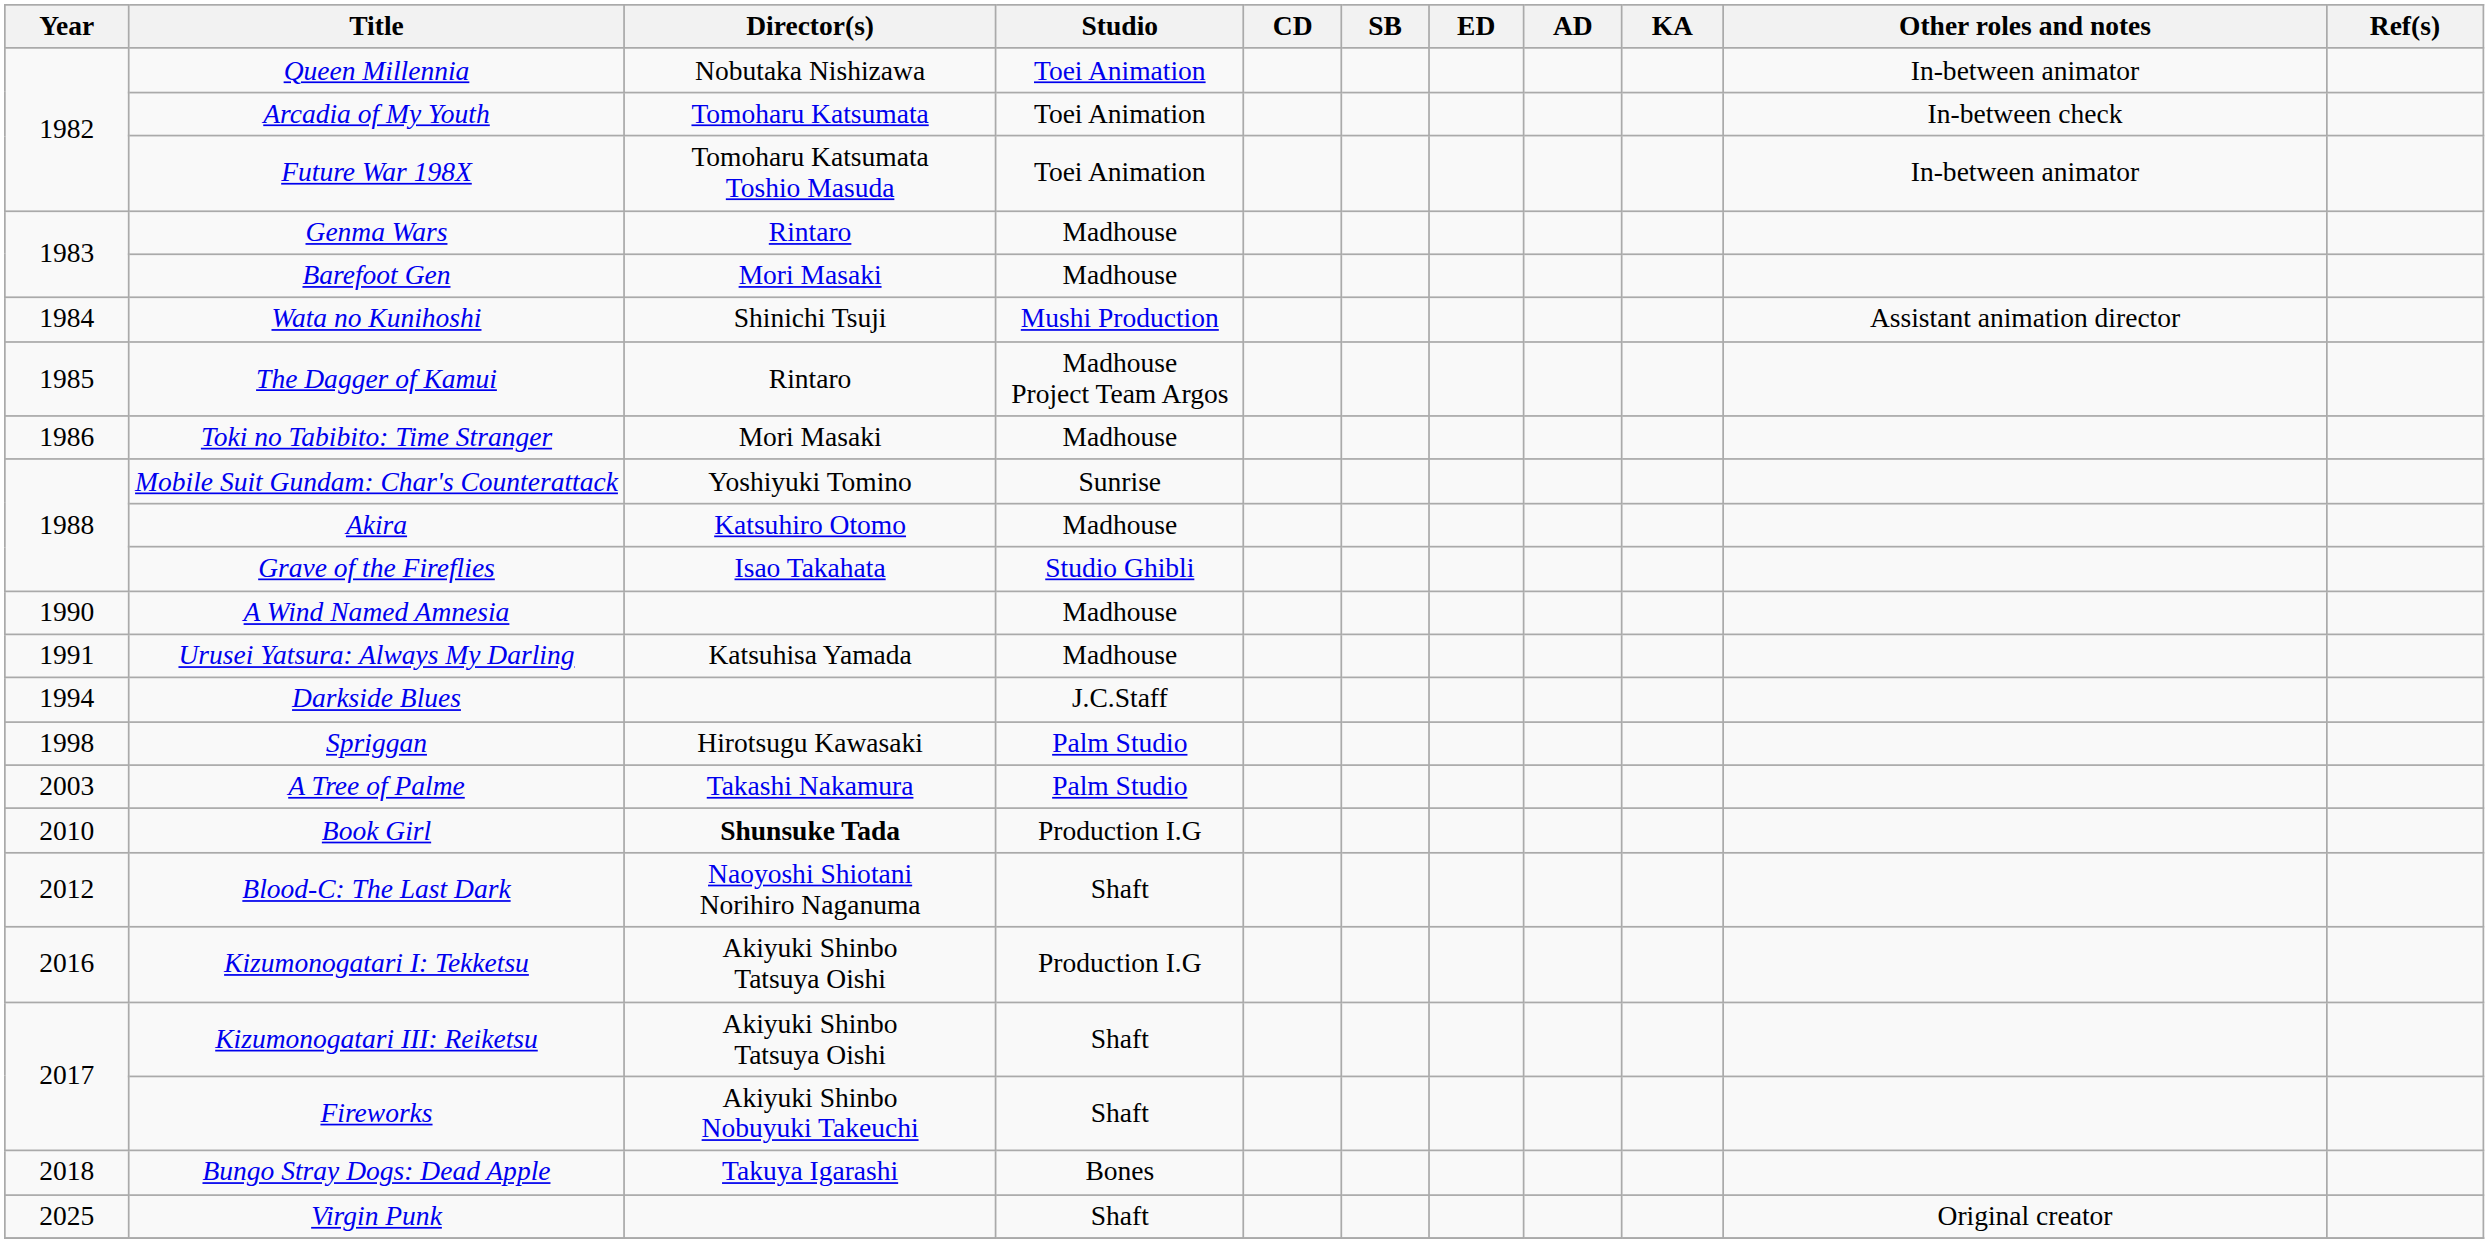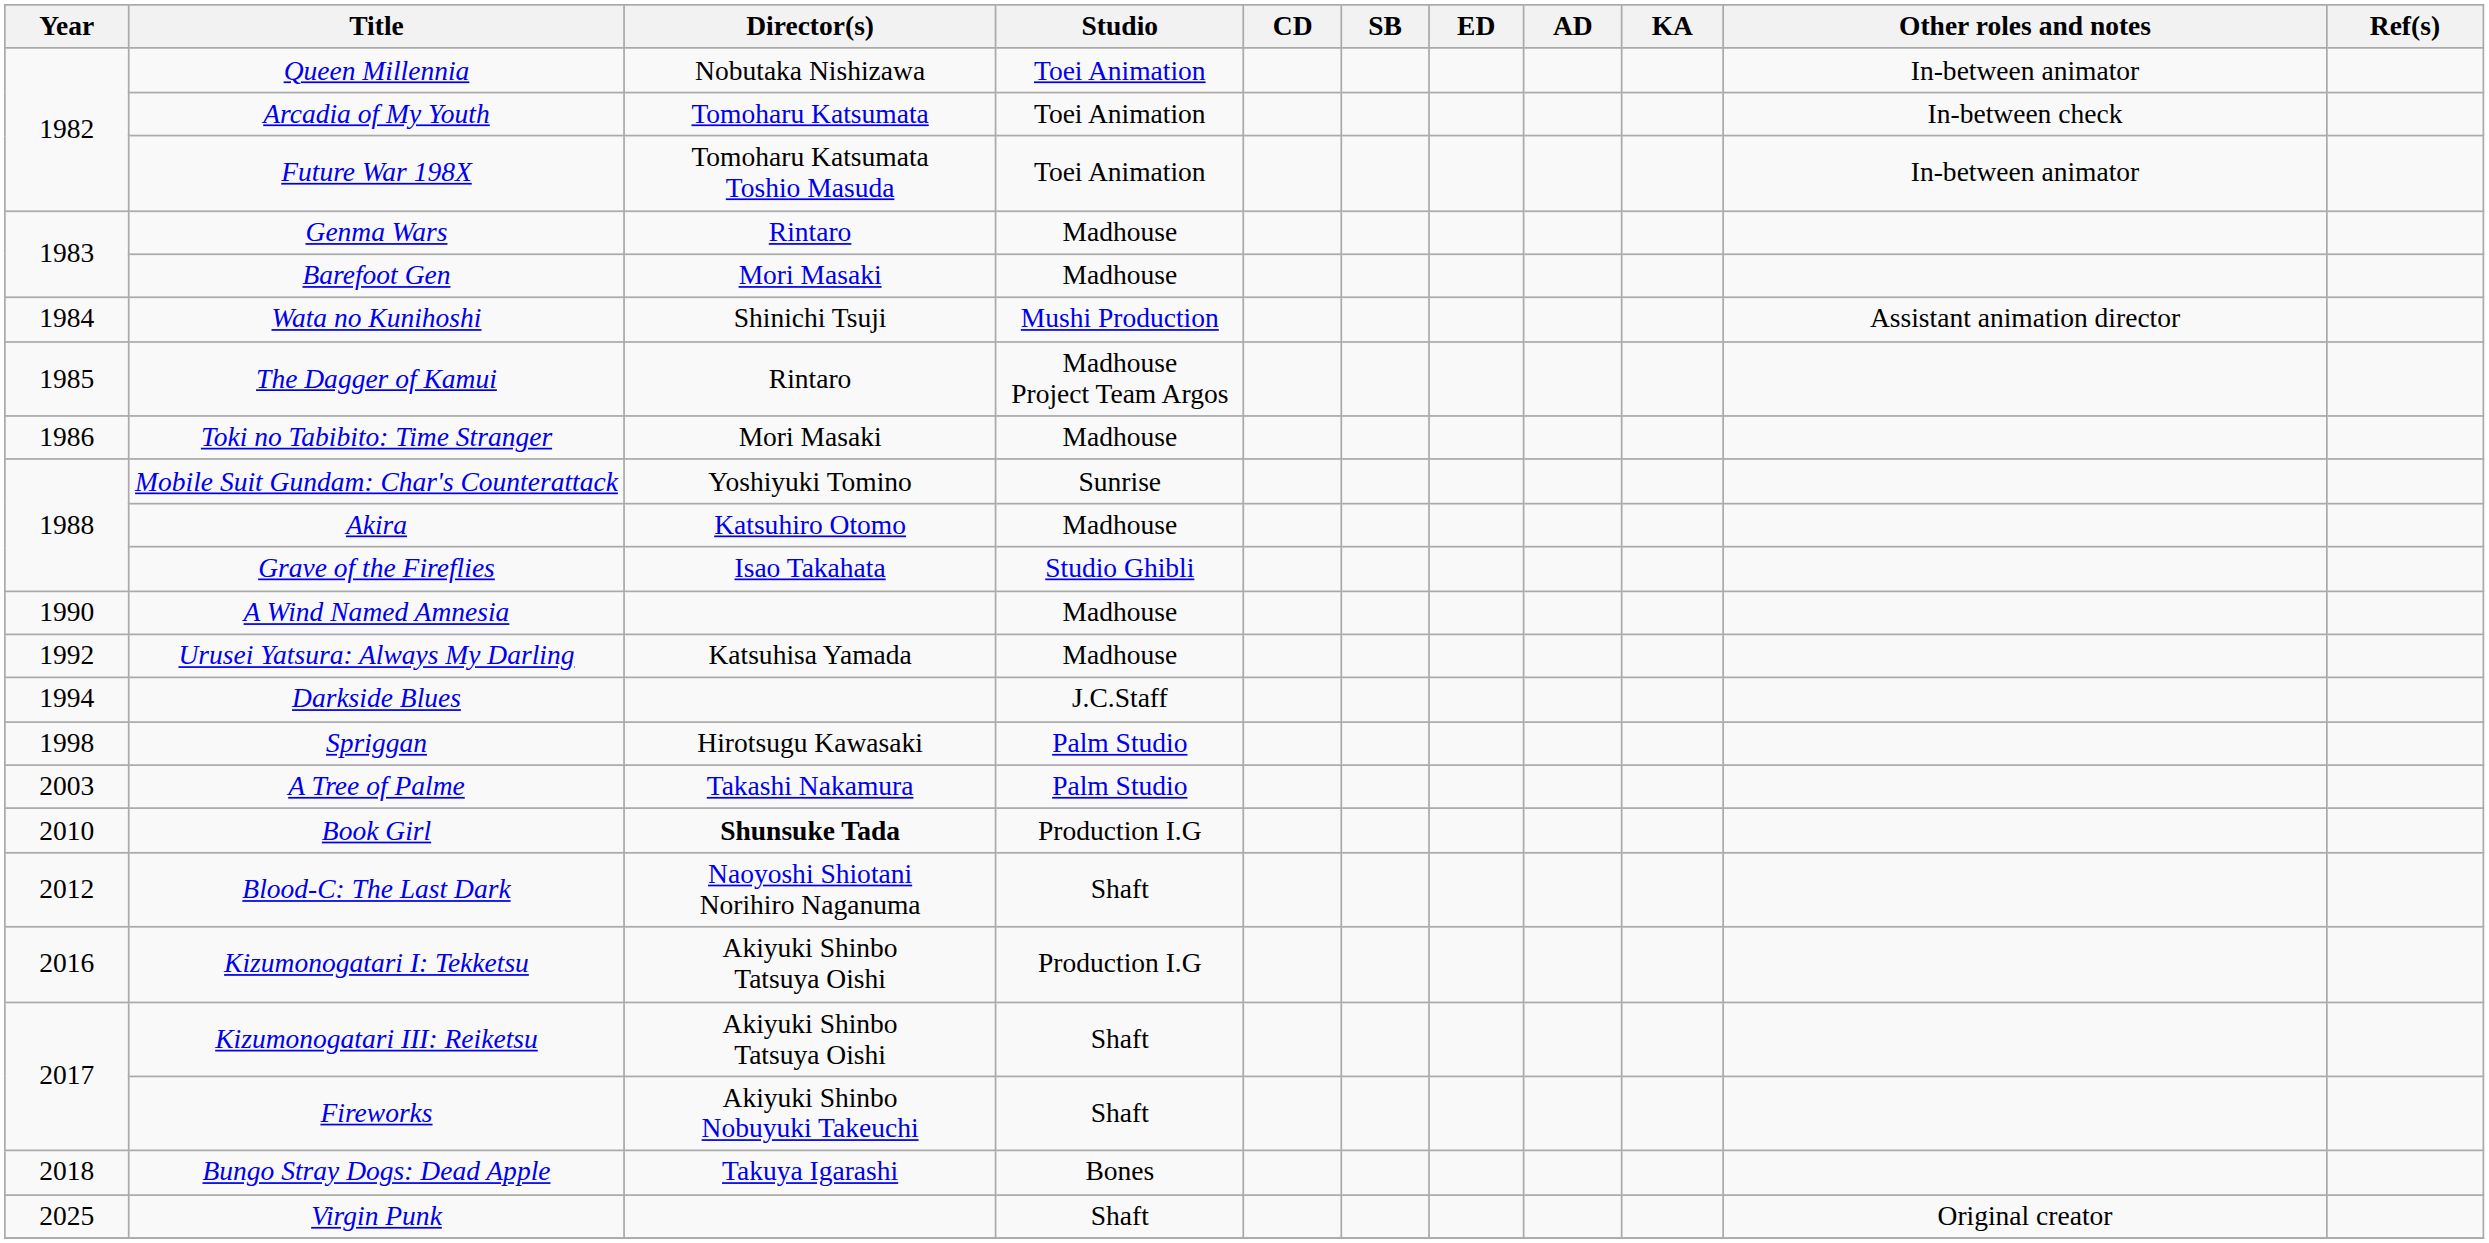 <table class="wikitable sortable" style="text-align:center; margin=auto; ">
 <tr>
 <th scope="col" width=5%>Year</th>
 <th scope="col" width=20%>Title</th>
 <th scope="col" width=15%>Director(s)</th>
 <th scope="col" width=10%>Studio</th>
 <th scope="col" class="unsortable">CD</th>
 <th scope="col" class="unsortable">SB</th>
 <th scope="col" class="unsortable">ED</th>
 <th scope="col" class="unsortable">AD</th>
 <th scope="col" class="unsortable">KA</th>
 <th scope="col" class="unsortable">Other roles and notes</th>
 <th scope="col" class="unsortable">Ref(s)</th>
 </tr>
 <tr>
 <td rowspan="3">1982</td>
 <td><em><a href='#'>Queen Millennia</a></em></td>
 <td>Nobutaka Nishizawa</td>
 <td><a href='#'>Toei Animation</a></td>
 <td></td>
 <td></td>
 <td></td>
 <td></td>
 <td></td>
 <td>In-between animator</td>
 <td></td>
 </tr>
 <tr>
 <td><em><a href='#'>Arcadia of My Youth</a></em></td>
 <td><a href='#'>Tomoharu Katsumata</a></td>
 <td>Toei Animation</td>
 <td></td>
 <td></td>
 <td></td>
 <td></td>
 <td></td>
 <td>In-between check</td>
 <td></td>
 </tr>
 <tr>
 <td><em><a href='#'>Future War 198X</a></em></td>
 <td>Tomoharu Katsumata<br><a href='#'>Toshio Masuda</a></td>
 <td>Toei Animation</td>
 <td></td>
 <td></td>
 <td></td>
 <td></td>
 <td></td>
 <td>In-between animator</td>
 <td></td>
 </tr>
 <tr>
 <td rowspan="2">1983</td>
 <td><em><a href='#'>Genma Wars</a></em></td>
 <td><a href='#'>Rintaro</a></td>
 <td>Madhouse</td>
 <td></td>
 <td></td>
 <td></td>
 <td></td>
 <td></td>
 <td></td>
 <td></td>
 </tr>
 <tr>
 <td><em><a href='#'>Barefoot Gen</a></em></td>
 <td><a href='#'>Mori Masaki</a></td>
 <td>Madhouse</td>
 <td></td>
 <td></td>
 <td></td>
 <td></td>
 <td></td>
 <td></td>
 <td></td>
 </tr>
 <tr>
 <td>1984</td>
 <td><em><a href='#'>Wata no Kunihoshi</a></em></td>
 <td>Shinichi Tsuji</td>
 <td><a href='#'>Mushi Production</a></td>
 <td></td>
 <td></td>
 <td></td>
 <td></td>
 <td></td>
 <td>Assistant animation director</td>
 <td></td>
 </tr>
 <tr>
 <td>1985</td>
 <td><em><a href='#'>The Dagger of Kamui</a></em></td>
 <td>Rintaro</td>
 <td>Madhouse<br>Project Team Argos</td>
 <td></td>
 <td></td>
 <td></td>
 <td></td>
 <td></td>
 <td></td>
 <td></td>
 </tr>
 <tr>
 <td>1986</td>
 <td><em><a href='#'>Toki no Tabibito: Time Stranger</a></em></td>
 <td>Mori Masaki</td>
 <td>Madhouse</td>
 <td></td>
 <td></td>
 <td></td>
 <td></td>
 <td></td>
 <td></td>
 <td></td>
 </tr>
 <tr>
 <td rowspan="3">1988</td>
 <td><em><a href='#'>Mobile Suit Gundam: Char's Counterattack</a></em></td>
 <td>Yoshiyuki Tomino</td>
 <td>Sunrise</td>
 <td></td>
 <td></td>
 <td></td>
 <td></td>
 <td></td>
 <td></td>
 <td></td>
 </tr>
 <tr>
 <td><em><a href='#'>Akira</a></em></td>
 <td><a href='#'>Katsuhiro Otomo</a></td>
 <td>Madhouse</td>
 <td></td>
 <td></td>
 <td></td>
 <td></td>
 <td></td>
 <td></td>
 <td></td>
 </tr>
 <tr>
 <td><em><a href='#'>Grave of the Fireflies</a></em></td>
 <td><a href='#'>Isao Takahata</a></td>
 <td><a href='#'>Studio Ghibli</a></td>
 <td></td>
 <td></td>
 <td></td>
 <td></td>
 <td></td>
 <td></td>
 <td></td>
 </tr>
 <tr>
 <td>1990</td>
 <td><em><a href='#'>A Wind Named Amnesia</a></em></td>
 <td></td>
 <td>Madhouse</td>
 <td></td>
 <td></td>
 <td></td>
 <td></td>
 <td></td>
 <td></td>
 <td></td>
 </tr>
 <tr>
-<td>1991</td>
+<td>1992</td>
 <td><em><a href='#'>Urusei Yatsura: Always My Darling</a></em></td>
 <td>Katsuhisa Yamada</td>
 <td>Madhouse</td>
 <td></td>
 <td></td>
 <td></td>
 <td></td>
 <td></td>
 <td></td>
 <td></td>
 </tr>
 <tr>
 <td>1994</td>
 <td><em><a href='#'>Darkside Blues</a></em></td>
 <td></td>
 <td>J.C.Staff</td>
 <td></td>
 <td></td>
 <td></td>
 <td></td>
 <td></td>
 <td></td>
 <td></td>
 </tr>
 <tr>
 <td>1998</td>
 <td><em><a href='#'>Spriggan</a></em></td>
 <td>Hirotsugu Kawasaki</td>
 <td><a href='#'>Palm Studio</a></td>
 <td></td>
 <td></td>
 <td></td>
 <td></td>
 <td></td>
 <td></td>
 <td></td>
 </tr>
 <tr>
 <td>2003</td>
 <td><em><a href='#'>A Tree of Palme</a></em></td>
 <td><a href='#'>Takashi Nakamura</a></td>
 <td><a href='#'>Palm Studio</a></td>
 <td></td>
 <td></td>
 <td></td>
 <td></td>
 <td></td>
 <td></td>
 <td></td>
 </tr>
 <tr>
 <td>2010</td>
 <td><em><a href='#'>Book Girl</a></em></td>
 <td><strong>Shunsuke Tada</strong></td>
 <td>Production I.G</td>
 <td></td>
 <td></td>
 <td></td>
 <td></td>
 <td></td>
 <td></td>
 <td></td>
 </tr>
 <tr>
 <td>2012</td>
 <td><em><a href='#'>Blood-C: The Last Dark</a></em></td>
 <td><a href='#'>Naoyoshi Shiotani</a><br>Norihiro Naganuma</td>
 <td>Shaft</td>
 <td></td>
 <td></td>
 <td></td>
 <td></td>
 <td></td>
 <td></td>
 <td></td>
 </tr>
 <tr>
 <td>2016</td>
 <td><em><a href='#'>Kizumonogatari I: Tekketsu</a></em></td>
 <td>Akiyuki Shinbo<br>Tatsuya Oishi</td>
 <td>Production I.G</td>
 <td></td>
 <td></td>
 <td></td>
 <td></td>
 <td></td>
 <td></td>
 <td></td>
 </tr>
 <tr>
 <td rowspan="2">2017</td>
 <td><em><a href='#'>Kizumonogatari III: Reiketsu</a></em></td>
 <td>Akiyuki Shinbo<br>Tatsuya Oishi</td>
 <td>Shaft</td>
 <td></td>
 <td></td>
 <td></td>
 <td></td>
 <td></td>
 <td></td>
 <td></td>
 </tr>
 <tr>
 <td><em><a href='#'>Fireworks</a></em></td>
 <td>Akiyuki Shinbo<br><a href='#'>Nobuyuki Takeuchi</a></td>
 <td>Shaft</td>
 <td></td>
 <td></td>
 <td></td>
 <td></td>
 <td></td>
 <td></td>
 <td></td>
 </tr>
 <tr>
 <td>2018</td>
 <td><em><a href='#'>Bungo Stray Dogs: Dead Apple</a></em></td>
 <td><a href='#'>Takuya Igarashi</a></td>
 <td>Bones</td>
 <td></td>
 <td></td>
 <td></td>
 <td></td>
 <td></td>
 <td></td>
 <td></td>
 </tr>
 <tr>
 <td>2025</td>
 <td><em><a href='#'>Virgin Punk</a></em></td>
 <td></td>
 <td>Shaft</td>
 <td></td>
 <td></td>
 <td></td>
 <td></td>
 <td></td>
 <td>Original creator</td>
 <td></td>
 </tr>
 <tr>
 </tr>
 </table>
